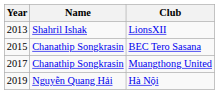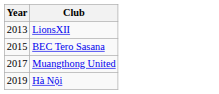 <table class="wikitable" style="font-size:95%;">
 <tr>
 <th>Year</th>
-<th>Name</th>
 <th>Club</th>
 </tr>
 <tr>
 <td>2013</td>
-<td> <a href='#'>Shahril Ishak</a></td>
 <td> <a href='#'>LionsXII</a></td>
 </tr>
 <tr>
 <td>2015</td>
-<td> <a href='#'>Chanathip Songkrasin</a></td>
 <td> <a href='#'>BEC Tero Sasana</a></td>
 </tr>
 <tr>
 <td>2017</td>
-<td> <a href='#'>Chanathip Songkrasin</a></td>
 <td> <a href='#'>Muangthong United</a></td>
 </tr>
 <tr>
 <td>2019</td>
-<td> <a href='#'>Nguyễn Quang Hải</a></td>
 <td> <a href='#'>Hà Nội</a></td>
 </tr>
 </table>
